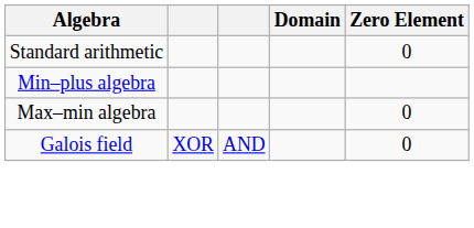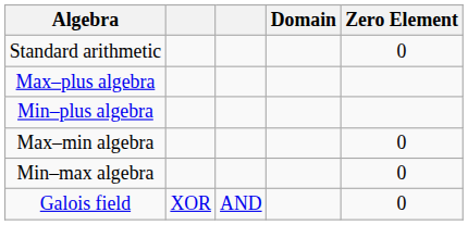 <table class="wikitable" style="text-align: center;">
 <tr>
 <th>Algebra</th>
 <th></th>
 <th></th>
 <th>Domain</th>
 <th>Zero Element</th>
 </tr>
 <tr>
 <td>Standard arithmetic</td>
 <td></td>
 <td></td>
 <td></td>
 <td>0</td>
 </tr>
 <tr>
+<td><a href='#'>Max–plus algebra</a></td>
+<td></td>
+<td></td>
+<td></td>
+<td></td>
+</tr>
+<tr>
 <td><a href='#'>Min–plus algebra</a></td>
 <td></td>
 <td></td>
 <td></td>
 <td></td>
 </tr>
 <tr>
 <td>Max–min algebra</td>
 <td></td>
 <td></td>
 <td></td>
 <td>0</td>
 </tr>
 <tr>
+<td>Min–max algebra</td>
+<td></td>
+<td></td>
+<td></td>
+<td>0</td>
+</tr>
+<tr>
 <td><a href='#'>Galois field</a></td>
 <td><a href='#'>XOR</a></td>
 <td><a href='#'>AND</a></td>
 <td></td>
 <td>0</td>
 </tr>
 </table>
